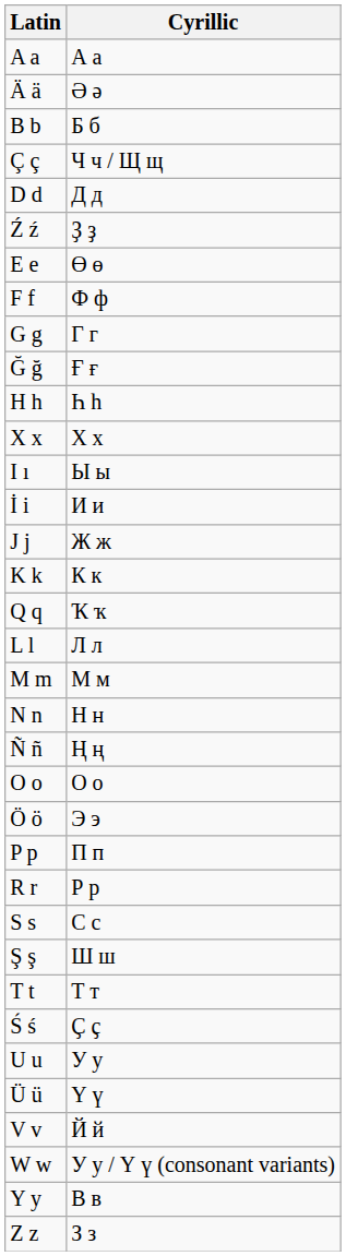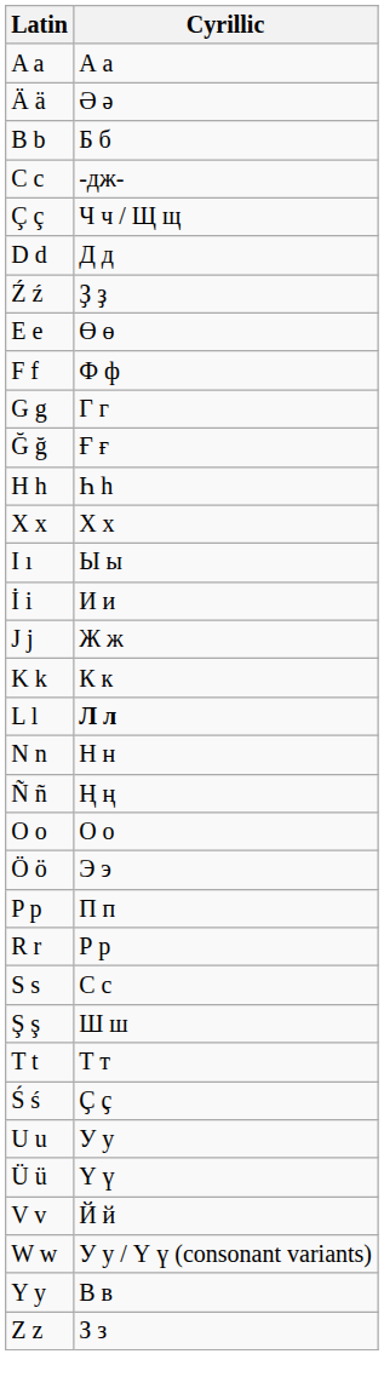 <table class="wikitable mw-collapsible mw-collapsed">
 <tr>
 <th><strong>Latin</strong></th>
 <th>Cyrillic</th>
 </tr>
 <tr>
 <td>A a</td>
 <td>А а</td>
 </tr>
 <tr>
 <td>Ä ä</td>
 <td>Ә ә</td>
 </tr>
 <tr>
 <td>B b</td>
 <td>Б б</td>
+</tr>
+<tr>
+<td>C c</td>
+<td>-дж-</td>
 </tr>
 <tr>
 <td>Ç ç</td>
 <td>Ч ч / Щ щ</td>
 </tr>
 <tr>
 <td>D d</td>
 <td>Д д</td>
 </tr>
 <tr>
 <td>Ź ź</td>
 <td>Ҙ ҙ</td>
 </tr>
 <tr>
 <td>E e</td>
 <td>Ө ө</td>
 </tr>
 <tr>
 <td>F f</td>
 <td>Ф ф</td>
 </tr>
 <tr>
 <td>G g</td>
 <td>Г г</td>
 </tr>
 <tr>
 <td>Ğ ğ</td>
 <td>Ғ ғ</td>
 </tr>
 <tr>
 <td>H h</td>
 <td>Һ һ</td>
 </tr>
 <tr>
 <td>X x</td>
 <td>Х х</td>
 </tr>
 <tr>
 <td>I ı</td>
 <td>Ы ы</td>
 </tr>
 <tr>
 <td>İ i</td>
 <td>И и</td>
 </tr>
 <tr>
 <td>J j</td>
 <td>Ж ж</td>
 </tr>
 <tr>
 <td>K k</td>
 <td>К к</td>
 </tr>
 <tr>
-<td>Q q</td>
-<td>Ҡ ҡ</td>
-</tr>
-<tr>
 <td>L l</td>
-<td>Л л</td>
-</tr>
-<tr>
-<td>M m</td>
-<td>М м</td>
+<td><strong>Л л</strong></td>
 </tr>
 <tr>
 <td>N n</td>
 <td>Н н</td>
 </tr>
 <tr>
 <td>Ñ ñ</td>
 <td>Ң ң</td>
 </tr>
 <tr>
 <td>O o</td>
 <td>О о</td>
 </tr>
 <tr>
 <td>Ö ö</td>
 <td>Э э</td>
 </tr>
 <tr>
 <td>P p</td>
 <td>П п</td>
 </tr>
 <tr>
 <td>R r</td>
 <td>Р р</td>
 </tr>
 <tr>
 <td>S s</td>
 <td>С с</td>
 </tr>
 <tr>
 <td>Ş ş</td>
 <td>Ш ш</td>
 </tr>
 <tr>
 <td>T t</td>
 <td>Т т</td>
 </tr>
 <tr>
 <td>Ś ś</td>
 <td>Ҫ ҫ</td>
 </tr>
 <tr>
 <td>U u</td>
 <td>У у</td>
 </tr>
 <tr>
 <td>Ü ü</td>
 <td>Ү ү</td>
 </tr>
 <tr>
 <td>V v</td>
 <td>Й й</td>
 </tr>
 <tr>
 <td>W w</td>
 <td>У у / Ү ү (consonant variants)</td>
 </tr>
 <tr>
 <td>Y y</td>
 <td>В в</td>
 </tr>
 <tr>
 <td>Z z</td>
 <td>З з</td>
 </tr>
 </table>
